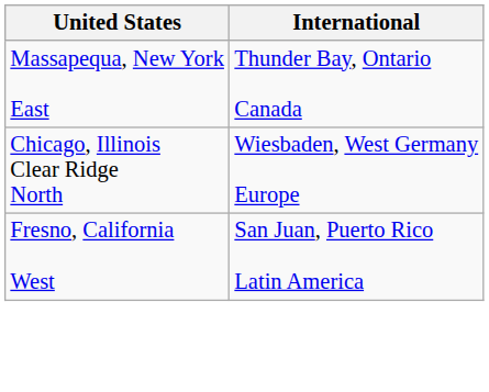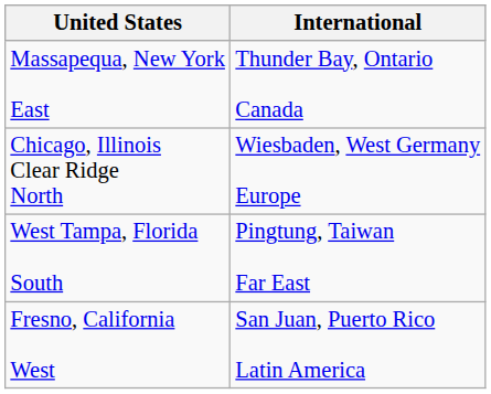 <table class="wikitable">
 <tr style="background:#bebebe;">
 <th>United States</th>
 <th>International</th>
 </tr>
 <tr>
 <td> <a href='#'>Massapequa</a>, <a href='#'>New York</a><br><br><a href='#'>East</a></td>
 <td> <a href='#'>Thunder Bay</a>, <a href='#'>Ontario</a><br><br><a href='#'>Canada</a></td>
 </tr>
 <tr>
 <td> <a href='#'>Chicago</a>, <a href='#'>Illinois</a><br>Clear Ridge<br><a href='#'>North</a></td>
 <td> <a href='#'>Wiesbaden</a>, <a href='#'>West Germany</a><br><br><a href='#'>Europe</a></td>
 </tr>
 <tr>
+<td> <a href='#'>West Tampa</a>, <a href='#'>Florida</a><br><br><a href='#'>South</a></td>
+<td> <a href='#'>Pingtung</a>, <a href='#'>Taiwan</a><br><br><a href='#'>Far East</a></td>
+</tr>
+<tr>
 <td> <a href='#'>Fresno</a>, <a href='#'>California</a><br><br><a href='#'>West</a></td>
 <td> <a href='#'>San Juan</a>, <a href='#'>Puerto Rico</a><br><br><a href='#'>Latin America</a></td>
 </tr>
 </table>
